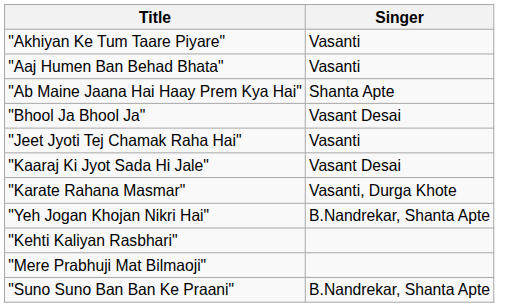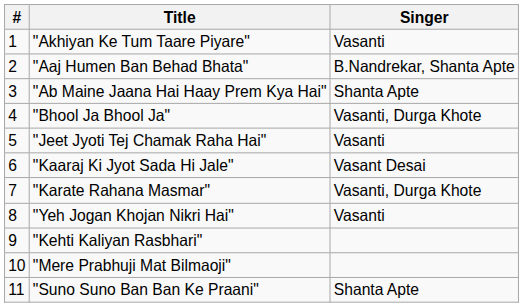 <table class="wikitable" style="font-size:95%;">
 <tr>
+<th>#</th>
 <th>Title</th>
 <th>Singer</th>
 </tr>
 <tr>
+<td>1</td>
 <td>"Akhiyan Ke Tum Taare Piyare"</td>
 <td>Vasanti</td>
 </tr>
 <tr>
+<td>2</td>
 <td>"Aaj Humen Ban Behad Bhata"</td>
-<td>Vasanti</td>
+<td>B.Nandrekar, Shanta Apte</td>
 </tr>
 <tr>
+<td>3</td>
 <td>"Ab Maine Jaana Hai Haay Prem Kya Hai"</td>
 <td>Shanta Apte</td>
 </tr>
 <tr>
+<td>4</td>
 <td>"Bhool Ja Bhool Ja"</td>
-<td>Vasant Desai</td>
+<td>Vasanti, Durga Khote</td>
 </tr>
 <tr>
+<td>5</td>
 <td>"Jeet Jyoti Tej Chamak Raha Hai"</td>
 <td>Vasanti</td>
 </tr>
 <tr>
+<td>6</td>
 <td>"Kaaraj Ki Jyot Sada Hi Jale"</td>
 <td>Vasant Desai</td>
 </tr>
 <tr>
+<td>7</td>
 <td>"Karate Rahana Masmar"</td>
 <td>Vasanti, Durga Khote</td>
 </tr>
 <tr>
+<td>8</td>
 <td>"Yeh Jogan Khojan Nikri Hai"</td>
-<td>B.Nandrekar, Shanta Apte</td>
+<td>Vasanti</td>
 </tr>
 <tr>
+<td>9</td>
 <td>"Kehti Kaliyan Rasbhari"</td>
 <td></td>
 </tr>
 <tr>
+<td>10</td>
 <td>"Mere Prabhuji Mat Bilmaoji"</td>
 <td></td>
 </tr>
 <tr>
+<td>11</td>
 <td>"Suno Suno Ban Ban Ke Praani"</td>
-<td>B.Nandrekar, Shanta Apte</td>
+<td>Shanta Apte</td>
 </tr>
 </table>
